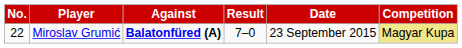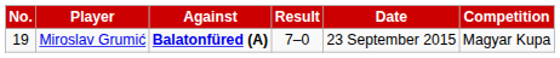 <table class="wikitable plainrowheaders sortable">
 <tr>
 <th style="background-color:#CD0001;color:white">No.</th>
 <th style="background-color:#CD0001;color:white">Player</th>
 <th style="background-color:#CD0001;color:white">Against</th>
 <th style="background-color:#CD0001;color:white">Result</th>
 <th style="background-color:#CD0001;color:white">Date</th>
 <th style="background-color:#CD0001;color:white">Competition</th>
 </tr>
 <tr>
-<td style="text-align:center;">22</td>
+<td style="text-align:center;">19</td>
 <td style="text-align:left;"> <a href='#'>Miroslav Grumić</a></td>
 <td style="text-align:left;"><strong><a href='#'>Balatonfüred</a> (A)</strong></td>
 <td style="text-align:center;">7–0</td>
 <td style="text-align:left;">23 September 2015</td>
-<td style="background: khaki; text-align:left;">Magyar Kupa</td>
+<td style="text-align:left;">Magyar Kupa</td>
 </tr>
 </table>
